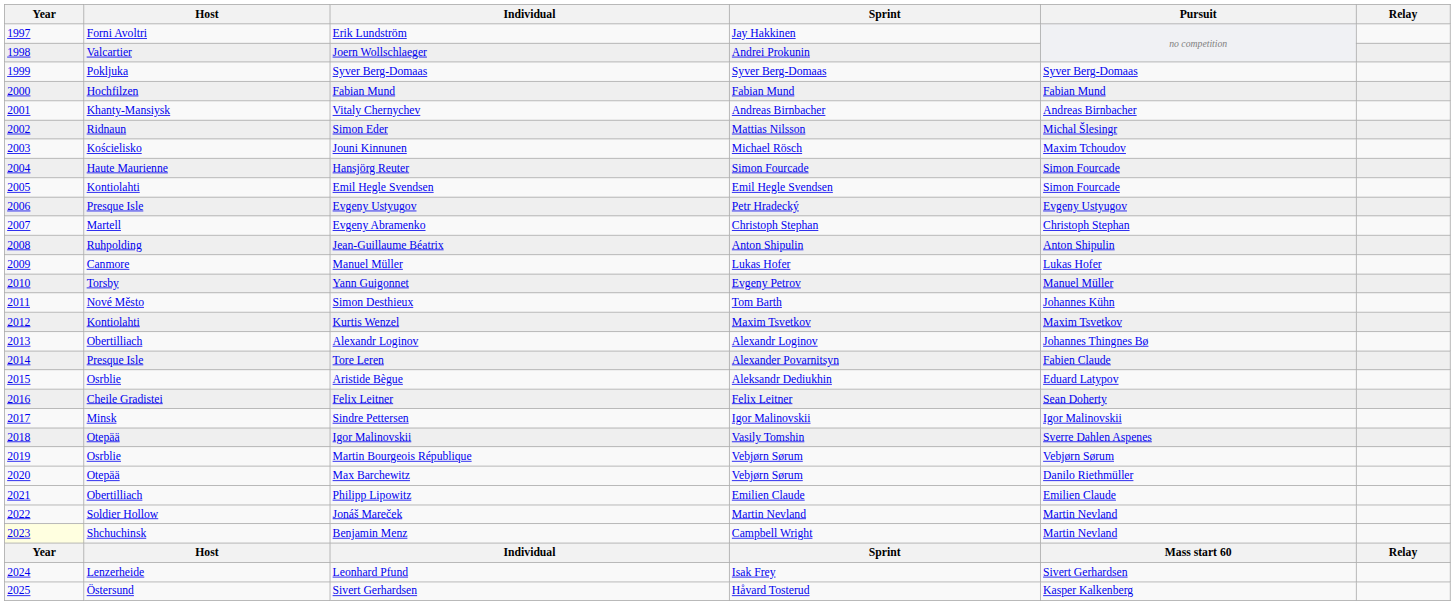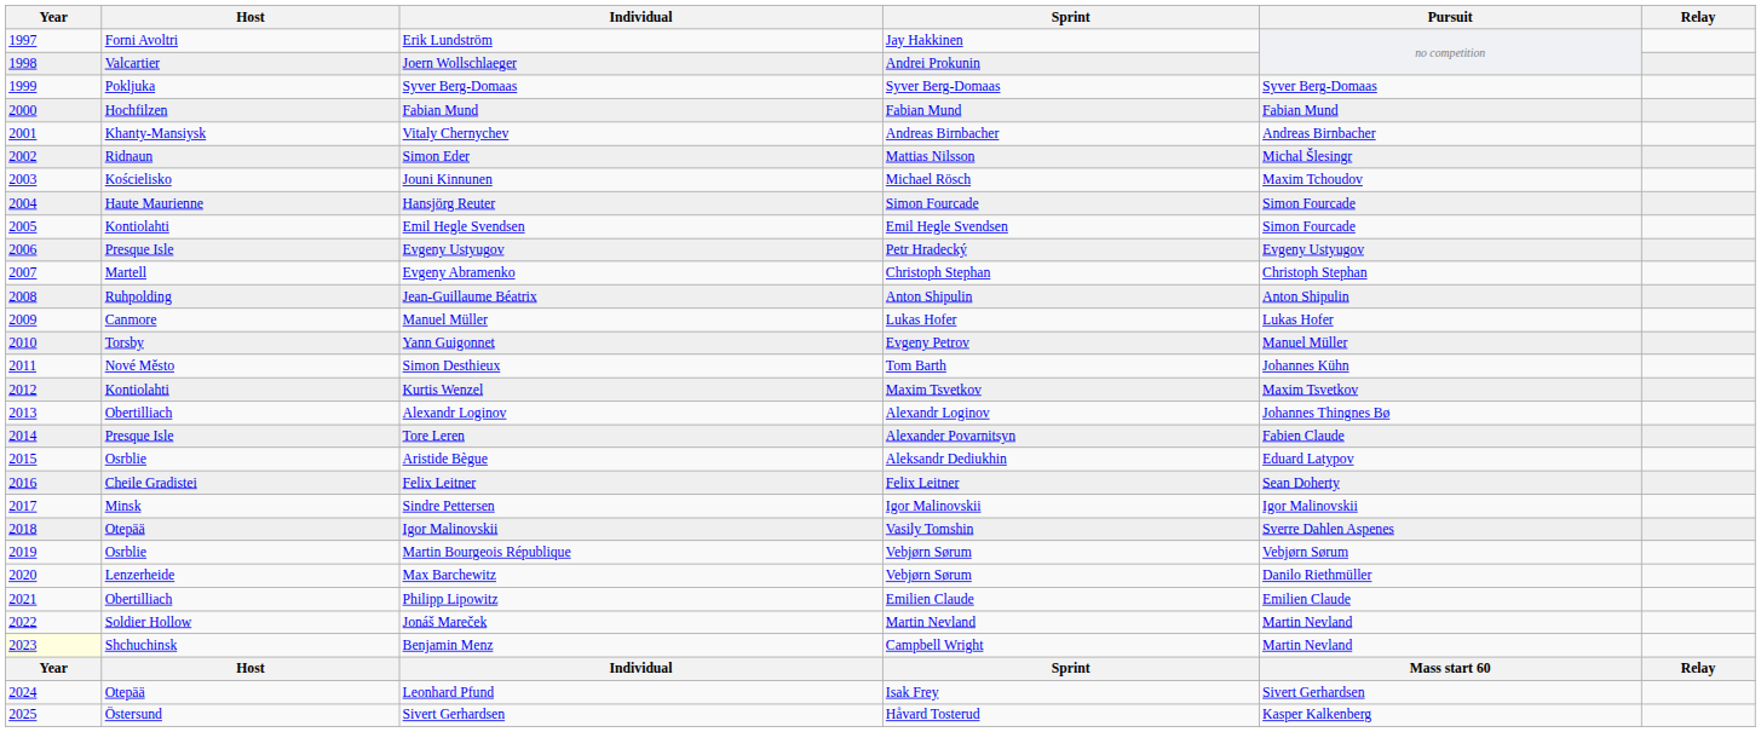 <table class="wikitable" style="font-size:90%; width:90%;">
 <tr style="background:#e0e0e0;">
 <th rowspan=1>Year</th>
 <th rowspan=1>Host</th>
 <th>Individual</th>
 <th>Sprint</th>
 <th>Pursuit</th>
 <th>Relay</th>
 </tr>
 <tr>
 <td><a href='#'>1997</a></td>
 <td> <a href='#'>Forni Avoltri</a></td>
 <td> <a href='#'>Erik Lundström</a></td>
 <td> <a href='#'>Jay Hakkinen</a></td>
 <td rowspan="2" style="background: #f0f1f4; color:gray; text-align:center;" class="table-na"><small><em>no competition</em></small></td>
 <td></td>
 </tr>
 <tr style="background:#efefef;">
 <td><a href='#'>1998</a></td>
 <td> <a href='#'>Valcartier</a></td>
 <td> <a href='#'>Joern Wollschlaeger</a></td>
 <td> <a href='#'>Andrei Prokunin</a></td>
 <td></td>
 </tr>
 <tr>
 <td><a href='#'>1999</a></td>
 <td> <a href='#'>Pokljuka</a></td>
 <td> <a href='#'>Syver Berg-Domaas</a></td>
 <td> <a href='#'>Syver Berg-Domaas</a></td>
 <td> <a href='#'>Syver Berg-Domaas</a></td>
 <td></td>
 </tr>
 <tr style="background:#efefef;">
 <td><a href='#'>2000</a></td>
 <td> <a href='#'>Hochfilzen</a></td>
 <td> <a href='#'>Fabian Mund</a></td>
 <td> <a href='#'>Fabian Mund</a></td>
 <td> <a href='#'>Fabian Mund</a></td>
 <td></td>
 </tr>
 <tr>
 <td><a href='#'>2001</a></td>
 <td> <a href='#'>Khanty-Mansiysk</a></td>
 <td> <a href='#'>Vitaly Chernychev</a></td>
 <td> <a href='#'>Andreas Birnbacher</a></td>
 <td> <a href='#'>Andreas Birnbacher</a></td>
 <td></td>
 </tr>
 <tr style="background:#efefef;">
 <td><a href='#'>2002</a></td>
 <td> <a href='#'>Ridnaun</a></td>
 <td> <a href='#'>Simon Eder</a></td>
 <td> <a href='#'>Mattias Nilsson</a></td>
 <td> <a href='#'>Michal Šlesingr</a></td>
 <td></td>
 </tr>
 <tr>
 <td><a href='#'>2003</a></td>
 <td> <a href='#'>Kościelisko</a></td>
 <td> <a href='#'>Jouni Kinnunen</a></td>
 <td> <a href='#'>Michael Rösch</a></td>
 <td> <a href='#'>Maxim Tchoudov</a></td>
 <td></td>
 </tr>
 <tr style="background:#efefef;">
 <td><a href='#'>2004</a></td>
 <td> <a href='#'>Haute Maurienne</a></td>
 <td> <a href='#'>Hansjörg Reuter</a></td>
 <td> <a href='#'>Simon Fourcade</a></td>
 <td> <a href='#'>Simon Fourcade</a></td>
 <td></td>
 </tr>
 <tr>
 <td><a href='#'>2005</a></td>
 <td> <a href='#'>Kontiolahti</a></td>
 <td> <a href='#'>Emil Hegle Svendsen</a></td>
 <td> <a href='#'>Emil Hegle Svendsen</a></td>
 <td> <a href='#'>Simon Fourcade</a></td>
 <td></td>
 </tr>
 <tr style="background:#efefef;">
 <td><a href='#'>2006</a></td>
 <td> <a href='#'>Presque Isle</a></td>
 <td> <a href='#'>Evgeny Ustyugov</a></td>
 <td> <a href='#'>Petr Hradecký</a></td>
 <td> <a href='#'>Evgeny Ustyugov</a></td>
 <td></td>
 </tr>
 <tr>
 <td><a href='#'>2007</a></td>
 <td> <a href='#'>Martell</a></td>
 <td> <a href='#'>Evgeny Abramenko</a></td>
 <td> <a href='#'>Christoph Stephan</a></td>
 <td> <a href='#'>Christoph Stephan</a></td>
 <td></td>
 </tr>
 <tr style="background:#efefef;">
 <td><a href='#'>2008</a></td>
 <td> <a href='#'>Ruhpolding</a></td>
 <td> <a href='#'>Jean-Guillaume Béatrix</a></td>
 <td> <a href='#'>Anton Shipulin</a></td>
 <td> <a href='#'>Anton Shipulin</a></td>
 <td></td>
 </tr>
 <tr>
 <td><a href='#'>2009</a></td>
 <td> <a href='#'>Canmore</a></td>
 <td> <a href='#'>Manuel Müller</a></td>
 <td> <a href='#'>Lukas Hofer</a></td>
 <td> <a href='#'>Lukas Hofer</a></td>
 <td></td>
 </tr>
 <tr style="background:#efefef;">
 <td><a href='#'>2010</a></td>
 <td> <a href='#'>Torsby</a></td>
 <td> <a href='#'>Yann Guigonnet</a></td>
 <td> <a href='#'>Evgeny Petrov</a></td>
 <td> <a href='#'>Manuel Müller</a></td>
 <td></td>
 </tr>
 <tr>
 <td><a href='#'>2011</a></td>
 <td> <a href='#'>Nové Město</a></td>
 <td> <a href='#'>Simon Desthieux</a></td>
 <td> <a href='#'>Tom Barth</a></td>
 <td> <a href='#'>Johannes Kühn</a></td>
 <td></td>
 </tr>
 <tr style="background:#efefef;">
 <td><a href='#'>2012</a></td>
 <td> <a href='#'>Kontiolahti</a></td>
 <td> <a href='#'>Kurtis Wenzel</a></td>
 <td> <a href='#'>Maxim Tsvetkov</a></td>
 <td> <a href='#'>Maxim Tsvetkov</a></td>
 <td></td>
 </tr>
 <tr>
 <td><a href='#'>2013</a></td>
 <td> <a href='#'>Obertilliach</a></td>
 <td> <a href='#'>Alexandr Loginov</a></td>
 <td> <a href='#'>Alexandr Loginov</a></td>
 <td> <a href='#'>Johannes Thingnes Bø</a></td>
 <td></td>
 </tr>
 <tr style="background:#efefef;">
 <td><a href='#'>2014</a></td>
 <td> <a href='#'>Presque Isle</a></td>
 <td> <a href='#'>Tore Leren</a></td>
 <td> <a href='#'>Alexander Povarnitsyn</a></td>
 <td> <a href='#'>Fabien Claude</a></td>
 <td></td>
 </tr>
 <tr>
 <td><a href='#'>2015</a></td>
 <td> <a href='#'>Osrblie</a></td>
 <td> <a href='#'>Aristide Bègue</a></td>
 <td> <a href='#'>Aleksandr Dediukhin</a></td>
 <td> <a href='#'>Eduard Latypov</a></td>
 <td></td>
 </tr>
 <tr style="background:#efefef;">
 <td><a href='#'>2016</a></td>
 <td> <a href='#'>Cheile Gradistei</a></td>
 <td> <a href='#'>Felix Leitner</a></td>
 <td> <a href='#'>Felix Leitner</a></td>
 <td> <a href='#'>Sean Doherty</a></td>
 <td></td>
 </tr>
 <tr>
 <td><a href='#'>2017</a></td>
 <td> <a href='#'>Minsk</a></td>
 <td> <a href='#'>Sindre Pettersen</a></td>
 <td> <a href='#'>Igor Malinovskii</a></td>
 <td> <a href='#'>Igor Malinovskii</a></td>
 <td></td>
 </tr>
 <tr style="background:#efefef;">
 <td><a href='#'>2018</a></td>
 <td> <a href='#'>Otepää</a></td>
 <td> <a href='#'>Igor Malinovskii</a></td>
 <td> <a href='#'>Vasily Tomshin</a></td>
 <td> <a href='#'>Sverre Dahlen Aspenes</a></td>
 <td></td>
 </tr>
 <tr>
 <td><a href='#'>2019</a></td>
 <td> <a href='#'>Osrblie</a></td>
 <td> <a href='#'>Martin Bourgeois République</a></td>
 <td> <a href='#'>Vebjørn Sørum</a></td>
 <td> <a href='#'>Vebjørn Sørum</a></td>
 <td></td>
 </tr>
 <tr>
 <td><a href='#'>2020</a></td>
-<td> <a href='#'>Otepää</a></td>
+<td> <a href='#'>Lenzerheide</a></td>
 <td> <a href='#'>Max Barchewitz</a></td>
 <td> <a href='#'>Vebjørn Sørum</a></td>
 <td> <a href='#'>Danilo Riethmüller</a></td>
 <td></td>
 </tr>
 <tr>
 <td><a href='#'>2021</a></td>
 <td> <a href='#'>Obertilliach</a></td>
 <td> <a href='#'>Philipp Lipowitz</a></td>
 <td> <a href='#'>Emilien Claude</a></td>
 <td> <a href='#'>Emilien Claude</a></td>
 <td></td>
 </tr>
 <tr>
 <td><a href='#'>2022</a></td>
 <td> <a href='#'>Soldier Hollow</a></td>
 <td> <a href='#'>Jonáš Mareček</a></td>
 <td> <a href='#'>Martin Nevland</a></td>
 <td> <a href='#'>Martin Nevland</a></td>
 <td></td>
 </tr>
 <tr>
 <td style="background: lightyellow;"><a href='#'>2023</a></td>
 <td> <a href='#'>Shchuchinsk</a></td>
 <td> <a href='#'>Benjamin Menz</a></td>
 <td> <a href='#'>Campbell Wright</a></td>
 <td> <a href='#'>Martin Nevland</a></td>
 <td></td>
 </tr>
 <tr style="background:#e0e0e0;">
 <th rowspan=1>Year</th>
 <th rowspan=1>Host</th>
 <th>Individual</th>
 <th>Sprint</th>
 <th>Mass start 60</th>
 <th>Relay</th>
 </tr>
 <tr>
 <td><a href='#'>2024</a></td>
-<td> <a href='#'>Lenzerheide</a></td>
+<td> <a href='#'>Otepää</a></td>
 <td> <a href='#'>Leonhard Pfund</a></td>
 <td> <a href='#'>Isak Frey</a></td>
 <td> <a href='#'>Sivert Gerhardsen</a></td>
 <td></td>
 </tr>
 <tr>
 <td><a href='#'>2025</a></td>
 <td> <a href='#'>Östersund</a></td>
 <td> <a href='#'>Sivert Gerhardsen</a></td>
 <td> <a href='#'>Håvard Tosterud</a></td>
 <td> <a href='#'>Kasper Kalkenberg</a></td>
 <td></td>
 </tr>
 </table>
